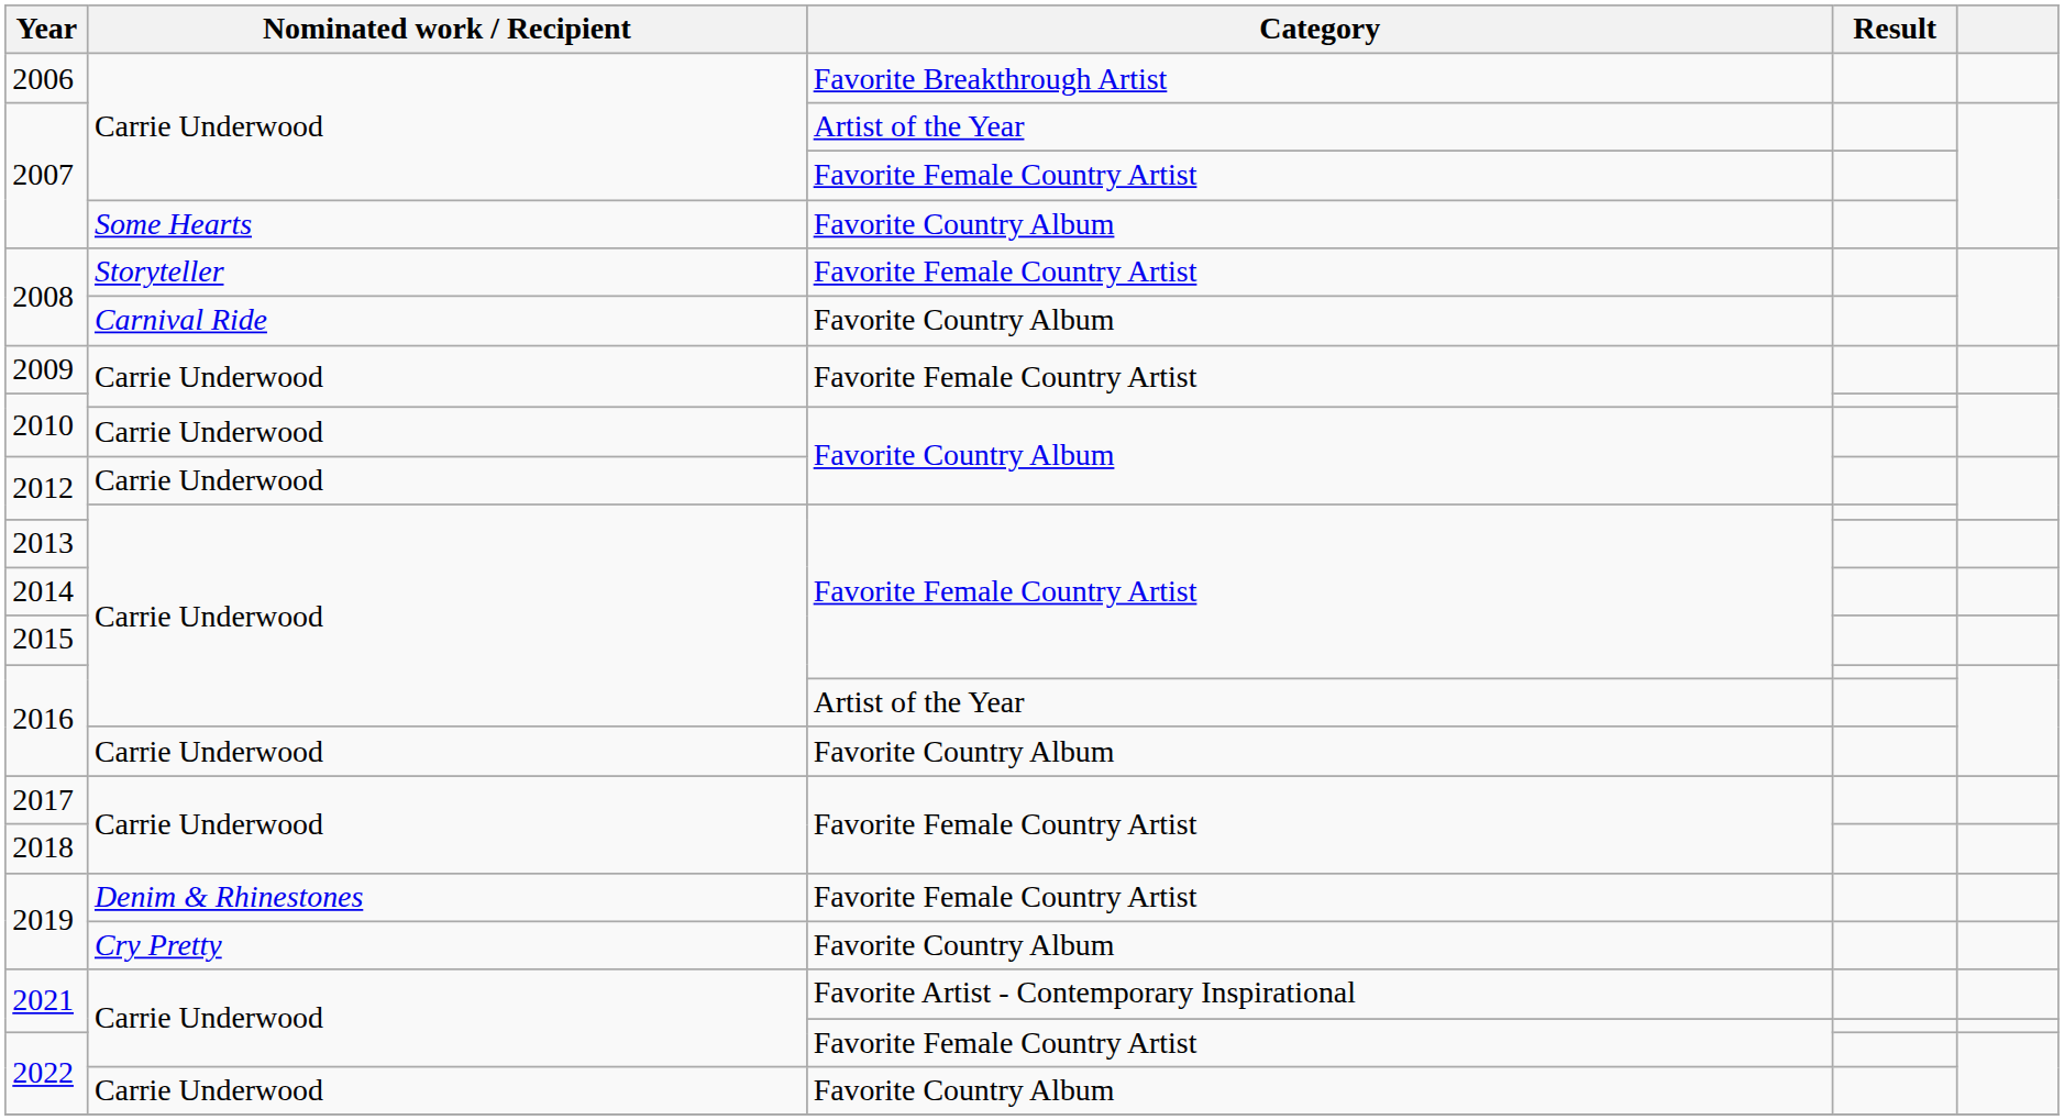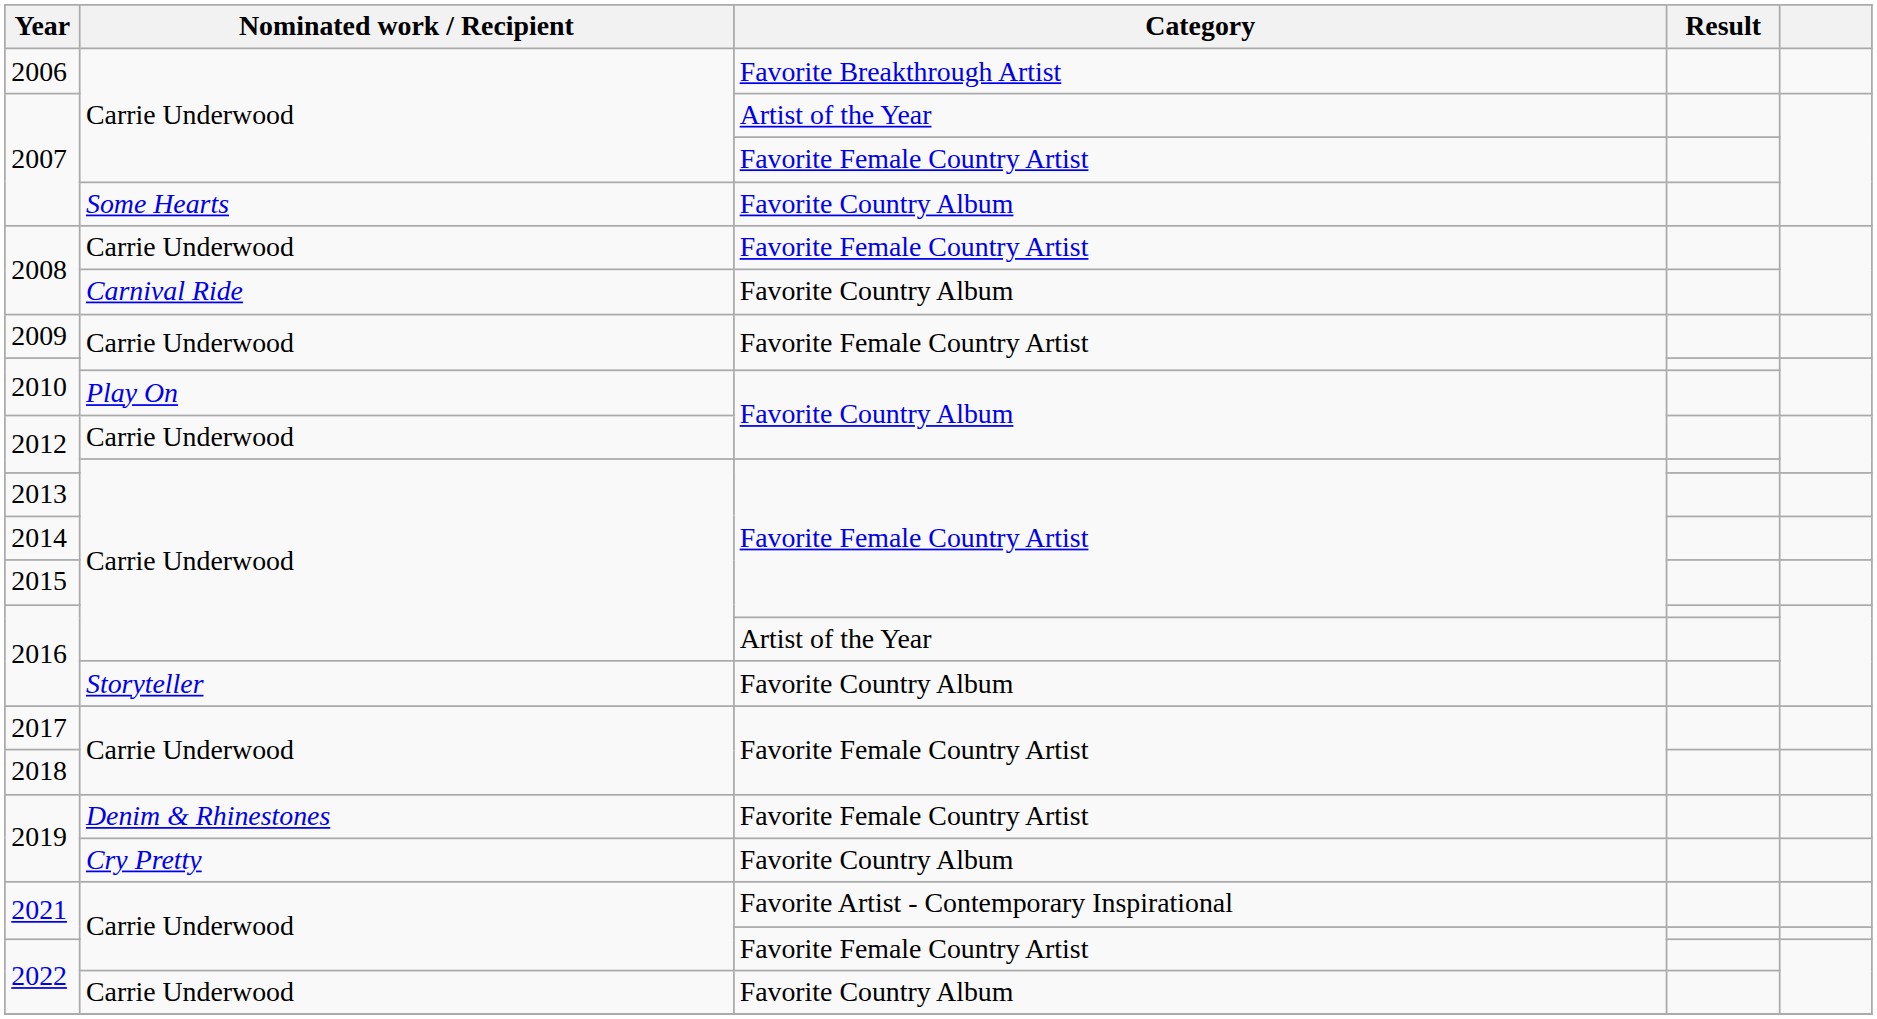 <table class="wikitable plainrowheaders" style="width:85%;">
 <tr>
 <th scope="col" style="width:4%;">Year</th>
 <th scope="col" style="width:35%;">Nominated work / Recipient</th>
 <th scope="col" style="width:50%;">Category</th>
 <th scope="col" style="width:6%;">Result</th>
 <th scope="col" style="width:6%;"></th>
 </tr>
 <tr>
 <td>2006</td>
 <td rowspan=3>Carrie Underwood</td>
 <td><a href='#'>Favorite Breakthrough Artist</a></td>
 <td></td>
 <td></td>
 </tr>
 <tr>
 <td rowspan=3>2007</td>
 <td><a href='#'>Artist of the Year</a></td>
 <td></td>
 <td rowspan=3></td>
 </tr>
 <tr>
 <td><a href='#'>Favorite Female Country Artist</a></td>
 <td></td>
 </tr>
 <tr>
 <td><em><a href='#'>Some Hearts</a></em></td>
 <td><a href='#'>Favorite Country Album</a></td>
 <td></td>
 </tr>
 <tr>
 <td rowspan=2>2008</td>
-<td rowspan=1><em><a href='#'>Storyteller</a></em></td>
+<td>Carrie Underwood</td>
 <td><a href='#'>Favorite Female Country Artist</a></td>
 <td></td>
 <td rowspan=2></td>
 </tr>
 <tr>
 <td><em><a href='#'>Carnival Ride</a></em></td>
 <td>Favorite Country Album</td>
 <td></td>
 </tr>
 <tr>
 <td>2009</td>
 <td rowspan=2>Carrie Underwood</td>
 <td rowspan=2>Favorite Female Country Artist</td>
 <td></td>
 <td></td>
 </tr>
 <tr>
 <td rowspan=2>2010</td>
 <td></td>
 <td rowspan=2></td>
 </tr>
 <tr>
-<td>Carrie Underwood</td>
+<td><em><a href='#'>Play On</a></em></td>
 <td rowspan=2><a href='#'>Favorite Country Album</a></td>
 <td></td>
 </tr>
 <tr>
 <td rowspan=2>2012</td>
 <td>Carrie Underwood</td>
 <td></td>
 <td rowspan=2></td>
 </tr>
 <tr>
 <td rowspan="6">Carrie Underwood</td>
 <td rowspan="5"><a href='#'>Favorite Female Country Artist</a></td>
 <td></td>
 </tr>
 <tr>
 <td>2013</td>
 <td></td>
 <td></td>
 </tr>
 <tr>
 <td>2014</td>
 <td></td>
 <td></td>
 </tr>
 <tr>
 <td>2015</td>
 <td></td>
 <td></td>
 </tr>
 <tr>
 <td rowspan=3>2016</td>
 <td></td>
 <td rowspan=3></td>
 </tr>
 <tr>
 <td>Artist of the Year</td>
 <td></td>
 </tr>
 <tr>
-<td>Carrie Underwood</td>
+<td rowspan=1><em><a href='#'>Storyteller</a></em></td>
 <td rowspan=1>Favorite Country Album</td>
 <td></td>
 </tr>
 <tr>
 <td>2017</td>
 <td rowspan=2>Carrie Underwood</td>
 <td rowspan=2>Favorite Female Country Artist</td>
 <td></td>
 <td></td>
 </tr>
 <tr>
 <td>2018</td>
 <td></td>
 <td></td>
 </tr>
 <tr>
 <td rowspan=2>2019</td>
 <td><em><a href='#'>Denim & Rhinestones</a></em></td>
 <td>Favorite Female Country Artist</td>
 <td></td>
 <td></td>
 </tr>
 <tr>
 <td><em><a href='#'>Cry Pretty</a></em></td>
 <td>Favorite Country Album</td>
 <td></td>
 <td></td>
 </tr>
 <tr>
 <td rowspan=2><a href='#'>2021</a></td>
 <td rowspan=3>Carrie Underwood</td>
 <td>Favorite Artist - Contemporary Inspirational</td>
 <td></td>
 <td></td>
 </tr>
 <tr>
 <td rowspan=2>Favorite Female Country Artist</td>
 <td></td>
 <td></td>
 </tr>
 <tr>
 <td rowspan=2><a href='#'>2022</a></td>
 <td></td>
 <td rowspan=2></td>
 </tr>
 <tr>
 <td>Carrie Underwood</td>
 <td>Favorite Country Album</td>
 <td></td>
 </tr>
 <tr>
 </tr>
 </table>
